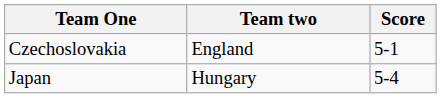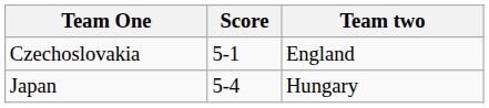 <table class="wikitable">
 <tr>
 <th width=150>Team One</th>
+<th width=50>Score</th>
 <th width=150>Team two</th>
-<th width=50>Score</th>
 </tr>
 <tr>
 <td>Czechoslovakia</td>
+<td>5-1</td>
 <td>England</td>
-<td>5-1</td>
 </tr>
 <tr>
 <td>Japan</td>
+<td>5-4</td>
 <td>Hungary</td>
-<td>5-4</td>
 </tr>
 </table>
